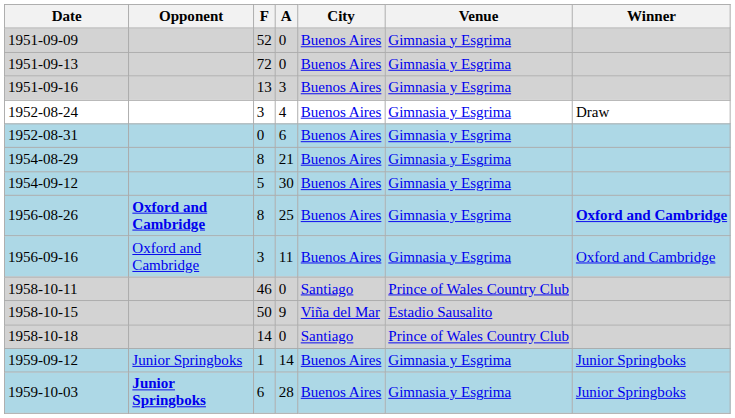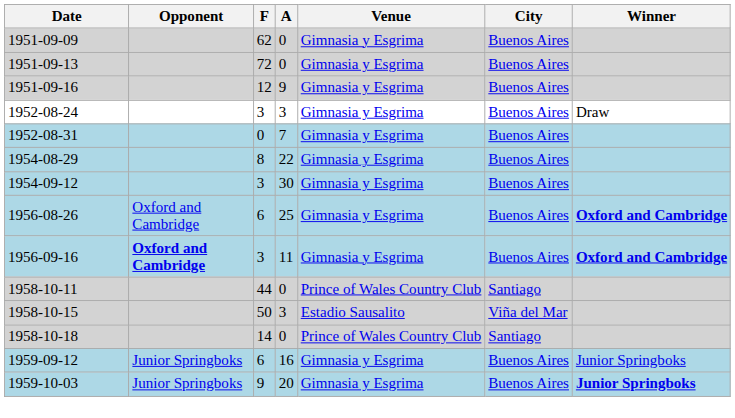 <table class="wikitable sortable">
 <tr>
 <th width="125">Date</th>
 <th width="125">Opponent</th>
 <th>F</th>
 <th>A</th>
+<th>Venue</th>
 <th>City</th>
-<th>Venue</th>
 <th>Winner</th>
 </tr>
 <tr bgcolor="lightgrey">
 <td>1951-09-09</td>
 <td></td>
-<td>52</td>
+<td>62</td>
 <td>0</td>
+<td><a href='#'>Gimnasia y Esgrima</a></td>
 <td><a href='#'>Buenos Aires</a></td>
-<td><a href='#'>Gimnasia y Esgrima</a></td>
 <td></td>
 </tr>
 <tr bgcolor="lightgrey">
 <td>1951-09-13</td>
 <td></td>
 <td>72</td>
 <td>0</td>
+<td><a href='#'>Gimnasia y Esgrima</a></td>
 <td><a href='#'>Buenos Aires</a></td>
-<td><a href='#'>Gimnasia y Esgrima</a></td>
 <td></td>
 </tr>
 <tr bgcolor="lightgrey">
 <td>1951-09-16</td>
 <td></td>
-<td>13</td>
-<td>3</td>
+<td>12</td>
+<td>9</td>
+<td><a href='#'>Gimnasia y Esgrima</a></td>
 <td><a href='#'>Buenos Aires</a></td>
-<td><a href='#'>Gimnasia y Esgrima</a></td>
 <td></td>
 </tr>
 <tr bgcolor="white">
 <td>1952-08-24</td>
 <td></td>
 <td>3</td>
-<td>4</td>
+<td>3</td>
+<td><a href='#'>Gimnasia y Esgrima</a></td>
 <td><a href='#'>Buenos Aires</a></td>
-<td><a href='#'>Gimnasia y Esgrima</a></td>
 <td>Draw</td>
 </tr>
 <tr bgcolor="lightblue">
 <td>1952-08-31</td>
 <td></td>
 <td>0</td>
-<td>6</td>
+<td>7</td>
+<td><a href='#'>Gimnasia y Esgrima</a></td>
 <td><a href='#'>Buenos Aires</a></td>
-<td><a href='#'>Gimnasia y Esgrima</a></td>
 <td></td>
 </tr>
 <tr bgcolor="lightblue">
 <td>1954-08-29</td>
 <td></td>
 <td>8</td>
-<td>21</td>
+<td>22</td>
+<td><a href='#'>Gimnasia y Esgrima</a></td>
 <td><a href='#'>Buenos Aires</a></td>
-<td><a href='#'>Gimnasia y Esgrima</a></td>
 <td></td>
 </tr>
 <tr bgcolor="lightblue">
 <td>1954-09-12</td>
 <td></td>
-<td>5</td>
+<td>3</td>
 <td>30</td>
+<td><a href='#'>Gimnasia y Esgrima</a></td>
 <td><a href='#'>Buenos Aires</a></td>
-<td><a href='#'>Gimnasia y Esgrima</a></td>
 <td></td>
 </tr>
 <tr bgcolor="lightblue">
 <td>1956-08-26</td>
-<td><strong><a href='#'>Oxford and Cambridge</a></strong></td>
-<td>8</td>
+<td><a href='#'>Oxford and Cambridge</a></td>
+<td>6</td>
 <td>25</td>
+<td><a href='#'>Gimnasia y Esgrima</a></td>
 <td><a href='#'>Buenos Aires</a></td>
-<td><a href='#'>Gimnasia y Esgrima</a></td>
 <td><strong><a href='#'>Oxford and Cambridge</a></strong></td>
 </tr>
 <tr bgcolor="lightblue">
 <td>1956-09-16</td>
-<td><a href='#'>Oxford and Cambridge</a></td>
+<td><strong><a href='#'>Oxford and Cambridge</a></strong></td>
 <td>3</td>
 <td>11</td>
+<td><a href='#'>Gimnasia y Esgrima</a></td>
 <td><a href='#'>Buenos Aires</a></td>
-<td><a href='#'>Gimnasia y Esgrima</a></td>
-<td><a href='#'>Oxford and Cambridge</a></td>
+<td><strong><a href='#'>Oxford and Cambridge</a></strong></td>
 </tr>
 <tr bgcolor="lightgrey">
 <td>1958-10-11</td>
 <td></td>
-<td>46</td>
+<td>44</td>
 <td>0</td>
+<td><a href='#'>Prince of Wales Country Club</a></td>
 <td><a href='#'>Santiago</a></td>
-<td><a href='#'>Prince of Wales Country Club</a></td>
 <td></td>
 </tr>
 <tr bgcolor="lightgrey">
 <td>1958-10-15</td>
 <td></td>
 <td>50</td>
-<td>9</td>
+<td>3</td>
+<td><a href='#'>Estadio Sausalito</a></td>
 <td><a href='#'>Viña del Mar</a></td>
-<td><a href='#'>Estadio Sausalito</a></td>
 <td></td>
 </tr>
 <tr bgcolor="lightgrey">
 <td>1958-10-18</td>
 <td></td>
 <td>14</td>
 <td>0</td>
+<td><a href='#'>Prince of Wales Country Club</a></td>
 <td><a href='#'>Santiago</a></td>
-<td><a href='#'>Prince of Wales Country Club</a></td>
 <td></td>
 </tr>
 <tr bgcolor="lightblue">
 <td>1959-09-12</td>
 <td><a href='#'>Junior Springboks</a></td>
-<td>1</td>
-<td>14</td>
+<td>6</td>
+<td>16</td>
+<td><a href='#'>Gimnasia y Esgrima</a></td>
 <td><a href='#'>Buenos Aires</a></td>
-<td><a href='#'>Gimnasia y Esgrima</a></td>
 <td> <a href='#'>Junior Springboks</a></td>
 </tr>
 <tr bgcolor="lightblue">
 <td>1959-10-03</td>
-<td><strong><a href='#'>Junior Springboks</a></strong></td>
-<td>6</td>
-<td>28</td>
+<td><a href='#'>Junior Springboks</a></td>
+<td>9</td>
+<td>20</td>
+<td><a href='#'>Gimnasia y Esgrima</a></td>
 <td><a href='#'>Buenos Aires</a></td>
-<td><a href='#'>Gimnasia y Esgrima</a></td>
-<td> <a href='#'>Junior Springboks</a></td>
+<td><strong> <a href='#'>Junior Springboks</a></strong></td>
 </tr>
 </table>
